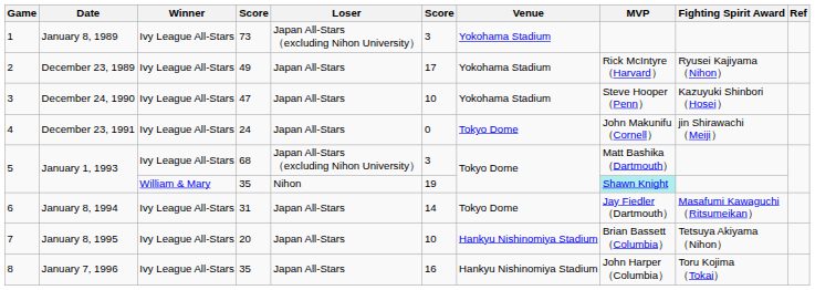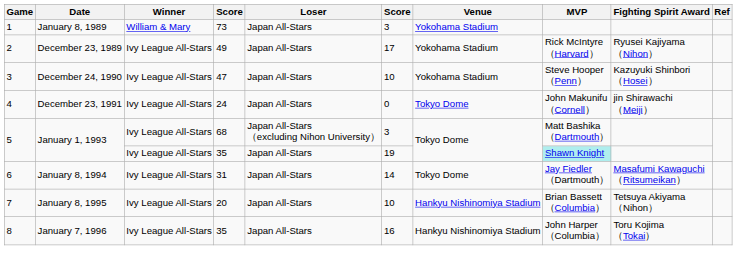 <table class="wikitable sortable">
 <tr>
 <th>Game</th>
 <th>Date</th>
 <th>Winner</th>
 <th>Score</th>
 <th>Loser</th>
 <th>Score</th>
 <th>Venue</th>
 <th>MVP</th>
 <th>Fighting Spirit Award</th>
 <th>Ref</th>
 </tr>
 <tr>
 <td>1</td>
 <td>January 8, 1989</td>
-<td>Ivy League All-Stars</td>
+<td><a href='#'>William & Mary</a></td>
 <td>73</td>
-<td>Japan All-Stars<br>（excluding Nihon University）</td>
+<td>Japan All-Stars</td>
 <td>3</td>
 <td><a href='#'>Yokohama Stadium</a></td>
 <td></td>
 <td></td>
 <td></td>
 </tr>
 <tr>
 <td>2</td>
 <td>December 23, 1989</td>
 <td>Ivy League All-Stars</td>
 <td>49</td>
 <td>Japan All-Stars</td>
 <td>17</td>
 <td>Yokohama Stadium</td>
 <td>Rick McIntyre<br>（<a href='#'>Harvard</a>）</td>
 <td>Ryusei Kajiyama<br>（<a href='#'>Nihon</a>）</td>
 <td></td>
 </tr>
 <tr>
 <td>3</td>
 <td>December 24, 1990</td>
 <td>Ivy League All-Stars</td>
 <td>47</td>
 <td>Japan All-Stars</td>
 <td>10</td>
 <td>Yokohama Stadium</td>
 <td>Steve Hooper<br>（<a href='#'>Penn</a>）</td>
 <td>Kazuyuki Shinbori <br>（<a href='#'>Hosei</a>）</td>
 <td></td>
 </tr>
 <tr>
 <td>4</td>
 <td>December 23, 1991</td>
 <td>Ivy League All-Stars</td>
 <td>24</td>
 <td>Japan All-Stars</td>
 <td>0</td>
 <td><a href='#'>Tokyo Dome</a></td>
 <td>John Makunifu<br>（<a href='#'>Cornell</a>）</td>
 <td>jin Shirawachi <br>（<a href='#'>Meiji</a>）</td>
 <td></td>
 </tr>
 <tr>
 <td rowspan="2">5</td>
 <td rowspan="2">January 1, 1993</td>
 <td>Ivy League All-Stars</td>
 <td>68</td>
 <td>Japan All-Stars<br>（excluding Nihon University）</td>
 <td>3</td>
 <td rowspan="2">Tokyo Dome</td>
 <td>Matt Bashika<br>（<a href='#'>Dartmouth</a>）</td>
 <td></td>
 <td rowspan="2"></td>
 </tr>
 <tr>
-<td><a href='#'>William & Mary</a></td>
+<td>Ivy League All-Stars</td>
 <td>35</td>
-<td>Nihon</td>
+<td>Japan All-Stars</td>
 <td>19</td>
 <td style="background: paleturquoise;"><a href='#'>Shawn Knight</a></td>
 <td></td>
 </tr>
 <tr>
 <td>6</td>
 <td>January 8, 1994</td>
 <td>Ivy League All-Stars</td>
 <td>31</td>
 <td>Japan All-Stars</td>
 <td>14</td>
 <td>Tokyo Dome</td>
 <td><a href='#'>Jay Fiedler</a><br>（Dartmouth）</td>
 <td><a href='#'>Masafumi Kawaguchi</a><br>（<a href='#'>Ritsumeikan</a>）</td>
 <td></td>
 </tr>
 <tr>
 <td>7</td>
 <td>January 8, 1995</td>
 <td>Ivy League All-Stars</td>
 <td>20</td>
 <td>Japan All-Stars</td>
 <td>10</td>
 <td><a href='#'>Hankyu Nishinomiya Stadium</a></td>
 <td>Brian Bassett<br>（<a href='#'>Columbia</a>）</td>
 <td>Tetsuya Akiyama<br>（Nihon）</td>
 <td></td>
 </tr>
 <tr>
 <td>8</td>
 <td>January 7, 1996</td>
 <td>Ivy League All-Stars</td>
 <td>35</td>
 <td>Japan All-Stars</td>
 <td>16</td>
 <td>Hankyu Nishinomiya Stadium</td>
 <td>John Harper<br>（Columbia）</td>
 <td>Toru Kojima<br>（<a href='#'>Tokai</a>）</td>
 <td></td>
 </tr>
 </table>
